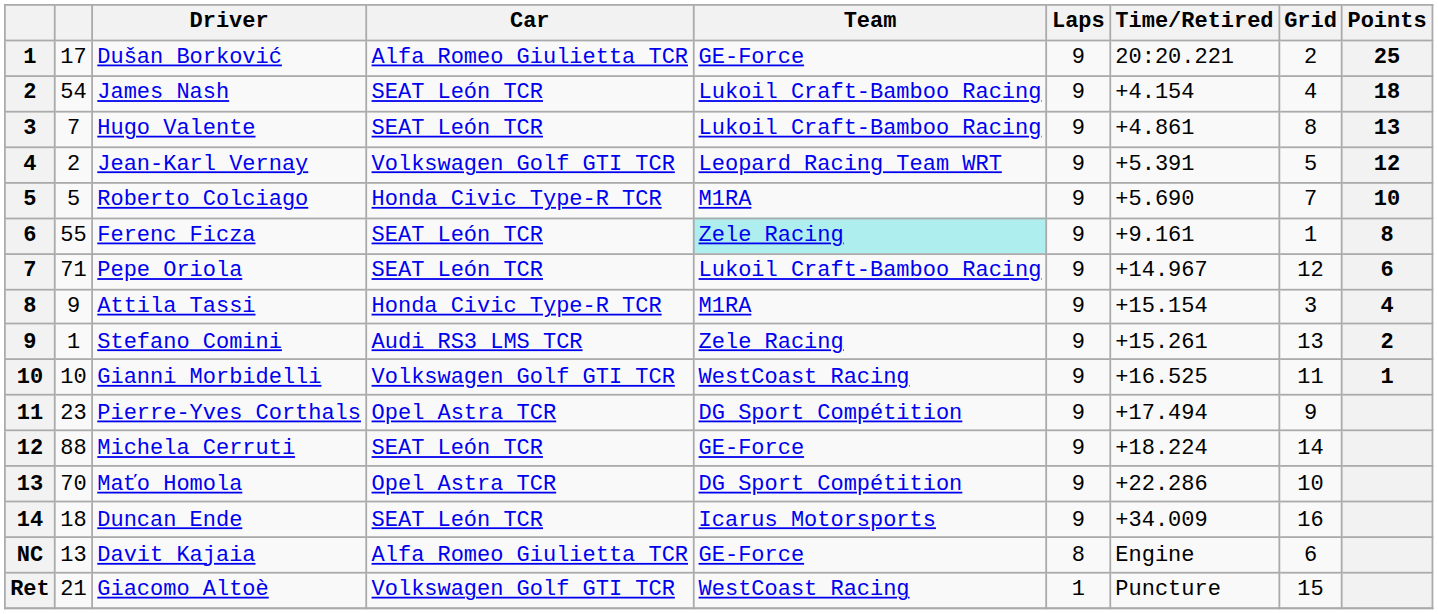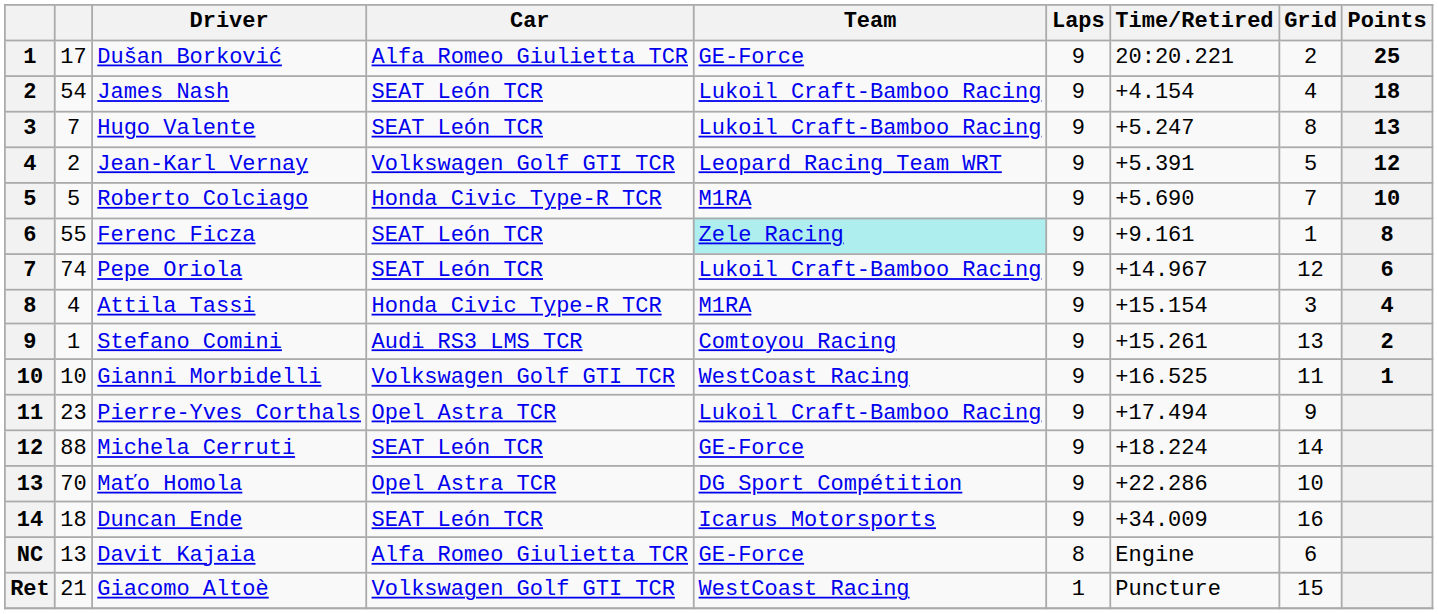 <table class="wikitable sortable" style="font-size:95%">
 <tr>
 <th></th>
 <th></th>
 <th>Driver</th>
 <th>Car</th>
 <th>Team</th>
 <th>Laps</th>
 <th>Time/Retired</th>
 <th>Grid</th>
 <th>Points</th>
 </tr>
 <tr>
 <th>1</th>
 <td align=center>17</td>
 <td> <a href='#'>Dušan Borković</a></td>
 <td><a href='#'>Alfa Romeo Giulietta TCR</a></td>
 <td> <a href='#'>GE-Force</a></td>
 <td align=center>9</td>
 <td>20:20.221</td>
 <td align=center>2</td>
 <th>25</th>
 </tr>
 <tr>
 <th>2</th>
 <td align=center>54</td>
 <td> <a href='#'>James Nash</a></td>
 <td><a href='#'>SEAT León TCR</a></td>
 <td> <a href='#'>Lukoil Craft-Bamboo Racing</a></td>
 <td align=center>9</td>
 <td>+4.154</td>
 <td align=center>4</td>
 <th>18</th>
 </tr>
 <tr>
 <th>3</th>
 <td align=center>7</td>
 <td> <a href='#'>Hugo Valente</a></td>
 <td><a href='#'>SEAT León TCR</a></td>
 <td> <a href='#'>Lukoil Craft-Bamboo Racing</a></td>
 <td align=center>9</td>
-<td>+4.861</td>
+<td>+5.247</td>
 <td align=center>8</td>
 <th>13</th>
 </tr>
 <tr>
 <th>4</th>
 <td align=center>2</td>
 <td> <a href='#'>Jean-Karl Vernay</a></td>
 <td><a href='#'>Volkswagen Golf GTI TCR</a></td>
 <td> <a href='#'>Leopard Racing Team WRT</a></td>
 <td align=center>9</td>
 <td>+5.391</td>
 <td align=center>5</td>
 <th>12</th>
 </tr>
 <tr>
 <th>5</th>
 <td align=center>5</td>
 <td> <a href='#'>Roberto Colciago</a></td>
 <td><a href='#'>Honda Civic Type-R TCR</a></td>
 <td> <a href='#'>M1RA</a></td>
 <td align=center>9</td>
 <td>+5.690</td>
 <td align=center>7</td>
 <th>10</th>
 </tr>
 <tr>
 <th>6</th>
 <td align=center>55</td>
 <td> <a href='#'>Ferenc Ficza</a></td>
 <td><a href='#'>SEAT León TCR</a></td>
 <td style="background: paleturquoise;"> <a href='#'>Zele Racing</a></td>
 <td align=center>9</td>
 <td>+9.161</td>
 <td align=center>1</td>
 <th>8</th>
 </tr>
 <tr>
 <th>7</th>
-<td align=center>71</td>
+<td align=center>74</td>
 <td> <a href='#'>Pepe Oriola</a></td>
 <td><a href='#'>SEAT León TCR</a></td>
 <td> <a href='#'>Lukoil Craft-Bamboo Racing</a></td>
 <td align=center>9</td>
 <td>+14.967</td>
 <td align=center>12</td>
 <th>6</th>
 </tr>
 <tr>
 <th>8</th>
-<td align=center>9</td>
+<td align=center>4</td>
 <td> <a href='#'>Attila Tassi</a></td>
 <td><a href='#'>Honda Civic Type-R TCR</a></td>
 <td> <a href='#'>M1RA</a></td>
 <td align=center>9</td>
 <td>+15.154</td>
 <td align=center>3</td>
 <th>4</th>
 </tr>
 <tr>
 <th>9</th>
 <td align=center>1</td>
 <td> <a href='#'>Stefano Comini</a></td>
 <td><a href='#'>Audi RS3 LMS TCR</a></td>
-<td> <a href='#'>Zele Racing</a></td>
+<td> <a href='#'>Comtoyou Racing</a></td>
 <td align=center>9</td>
 <td>+15.261</td>
 <td align=center>13</td>
 <th>2</th>
 </tr>
 <tr>
 <th>10</th>
 <td align=center>10</td>
 <td> <a href='#'>Gianni Morbidelli</a></td>
 <td><a href='#'>Volkswagen Golf GTI TCR</a></td>
 <td> <a href='#'>WestCoast Racing</a></td>
 <td align=center>9</td>
 <td>+16.525</td>
 <td align=center>11</td>
 <th>1</th>
 </tr>
 <tr>
 <th>11</th>
 <td align=center>23</td>
 <td> <a href='#'>Pierre-Yves Corthals</a></td>
 <td><a href='#'>Opel Astra TCR</a></td>
-<td> <a href='#'>DG Sport Compétition</a></td>
+<td> <a href='#'>Lukoil Craft-Bamboo Racing</a></td>
 <td align=center>9</td>
 <td>+17.494</td>
 <td align=center>9</td>
 <th></th>
 </tr>
 <tr>
 <th>12</th>
 <td align=center>88</td>
 <td> <a href='#'>Michela Cerruti</a></td>
 <td><a href='#'>SEAT León TCR</a></td>
 <td> <a href='#'>GE-Force</a></td>
 <td align=center>9</td>
 <td>+18.224</td>
 <td align=center>14</td>
 <th></th>
 </tr>
 <tr>
 <th>13</th>
 <td align=center>70</td>
 <td> <a href='#'>Maťo Homola</a></td>
 <td><a href='#'>Opel Astra TCR</a></td>
 <td> <a href='#'>DG Sport Compétition</a></td>
 <td align=center>9</td>
 <td>+22.286</td>
 <td align=center>10</td>
 <th></th>
 </tr>
 <tr>
 <th>14</th>
 <td align=center>18</td>
 <td> <a href='#'>Duncan Ende</a></td>
 <td><a href='#'>SEAT León TCR</a></td>
 <td> <a href='#'>Icarus Motorsports</a></td>
 <td align=center>9</td>
 <td>+34.009</td>
 <td align=center>16</td>
 <th></th>
 </tr>
 <tr>
 <th>NC</th>
 <td align=center>13</td>
 <td> <a href='#'>Davit Kajaia</a></td>
 <td><a href='#'>Alfa Romeo Giulietta TCR</a></td>
 <td> <a href='#'>GE-Force</a></td>
 <td align=center>8</td>
 <td>Engine</td>
 <td align=center>6</td>
 <th></th>
 </tr>
 <tr>
 <th>Ret</th>
 <td align=center>21</td>
 <td> <a href='#'>Giacomo Altoè</a></td>
 <td><a href='#'>Volkswagen Golf GTI TCR</a></td>
 <td> <a href='#'>WestCoast Racing</a></td>
 <td align=center>1</td>
 <td>Puncture</td>
 <td align=center>15</td>
 <th></th>
 </tr>
 <tr>
 </tr>
 </table>
